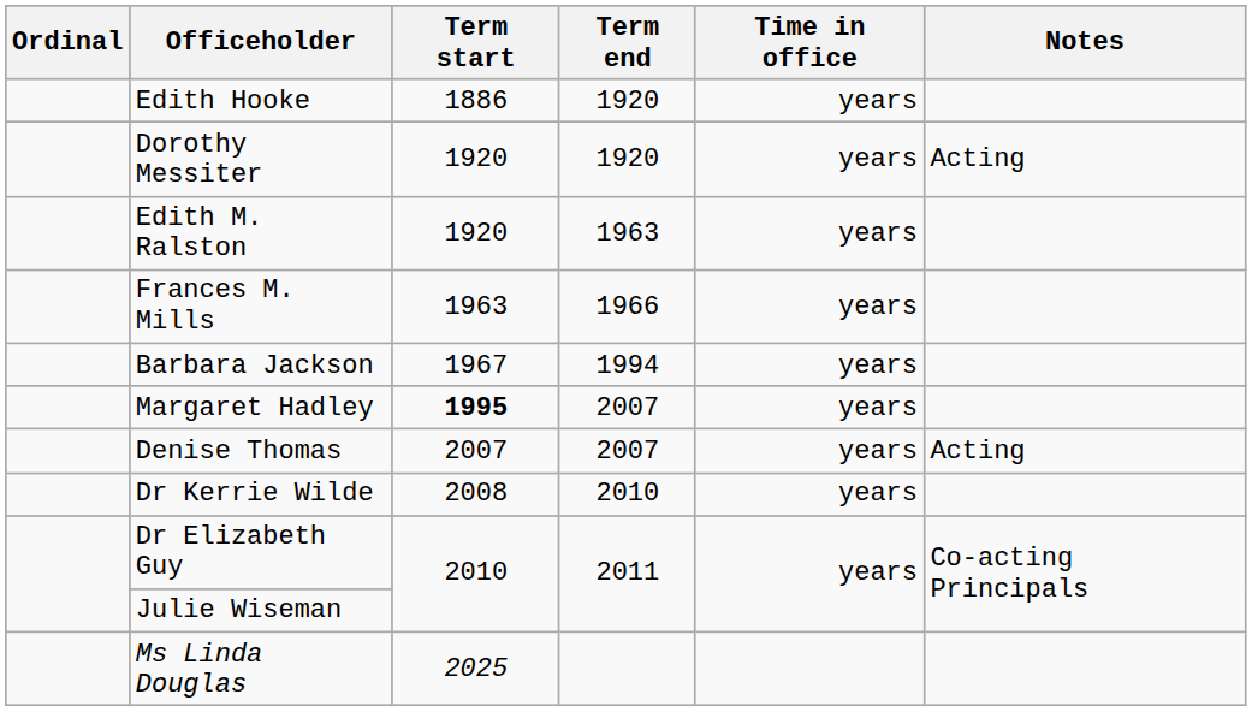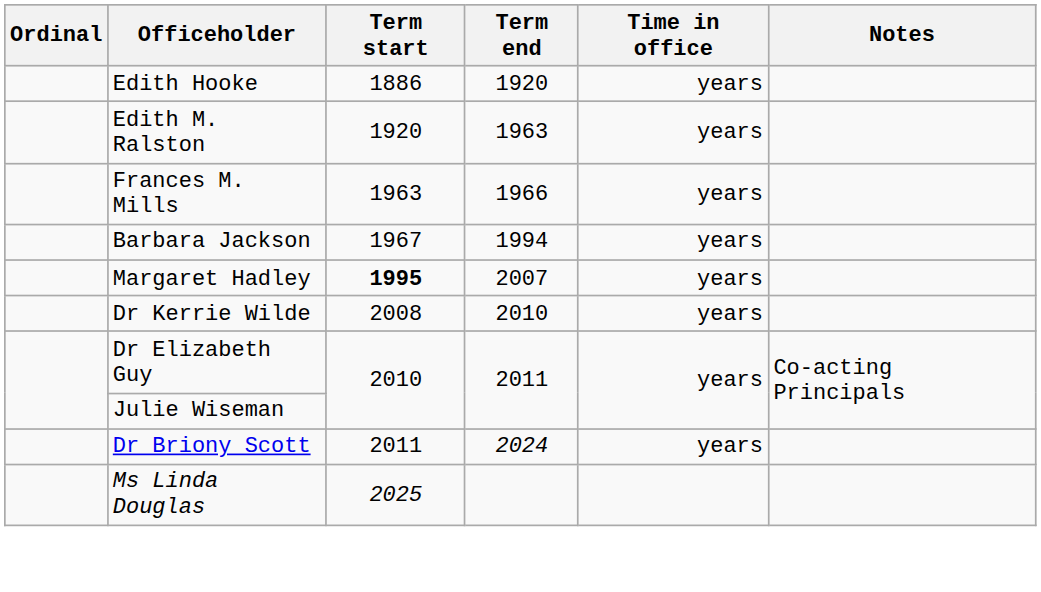 <table class="wikitable sortable">
 <tr>
 <th>Ordinal</th>
 <th>Officeholder</th>
 <th>Term start</th>
 <th>Term end</th>
 <th>Time in office</th>
 <th>Notes</th>
 </tr>
 <tr>
 <td align=center></td>
 <td>Edith Hooke</td>
 <td align=center>1886</td>
 <td align=center>1920</td>
 <td align=right> years</td>
 <td></td>
-</tr>
-<tr>
-<td align=center></td>
-<td>Dorothy Messiter</td>
-<td align=center>1920</td>
-<td align=center>1920</td>
-<td align=right> years</td>
-<td>Acting</td>
 </tr>
 <tr>
 <td align=center></td>
 <td>Edith M. Ralston</td>
 <td align=center>1920</td>
 <td align=center>1963</td>
 <td align=right> years</td>
 <td></td>
 </tr>
 <tr>
 <td align=center></td>
 <td>Frances M. Mills</td>
 <td align=center>1963</td>
 <td align=center>1966</td>
 <td align=right> years</td>
 <td></td>
 </tr>
 <tr>
 <td align=center></td>
 <td>Barbara Jackson</td>
 <td align=center>1967</td>
 <td align=center>1994</td>
 <td align=right> years</td>
 <td></td>
 </tr>
 <tr>
 <td align=center></td>
 <td>Margaret Hadley</td>
 <td align=center><strong>1995</strong></td>
 <td align=center>2007</td>
 <td align=right> years</td>
 <td></td>
 </tr>
 <tr>
 <td align=center></td>
-<td>Denise Thomas</td>
-<td align=center>2007</td>
-<td align=center>2007</td>
-<td align=right> years</td>
-<td>Acting</td>
-</tr>
-<tr>
-<td align=center></td>
 <td>Dr Kerrie Wilde</td>
 <td align=center>2008</td>
 <td align=center>2010</td>
 <td align=right> years</td>
 <td></td>
 </tr>
 <tr>
 <td align=center rowspan=2></td>
 <td>Dr Elizabeth Guy</td>
 <td align=center rowspan=2>2010</td>
 <td align=center rowspan=2>2011</td>
 <td align=right rowspan=2> years</td>
 <td rowspan=2>Co-acting Principals</td>
 </tr>
 <tr>
 <td>Julie Wiseman</td>
 </tr>
 <tr>
+<td align=center></td>
+<td><a href='#'>Dr Briony Scott</a></td>
+<td align=center>2011</td>
+<td align=center><em>2024</em></td>
+<td align=right> years</td>
+<td></td>
+</tr>
+<tr>
 <td align=center><em></em></td>
 <td><em>Ms Linda Douglas</em></td>
 <td align=center><em>2025</em></td>
 <td align=center></td>
 <td align=right></td>
 <td></td>
 </tr>
 </table>
